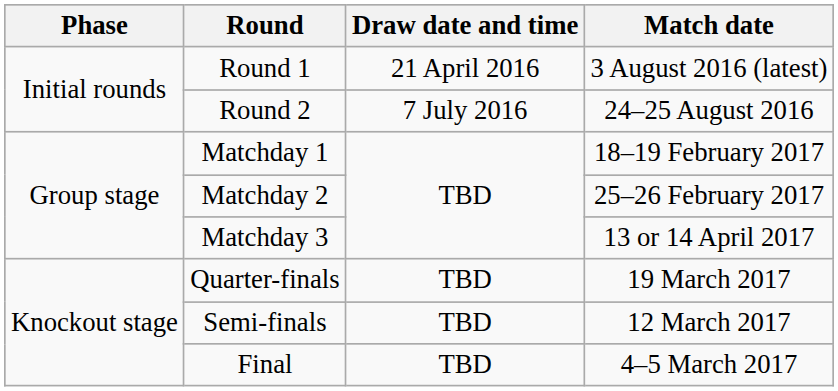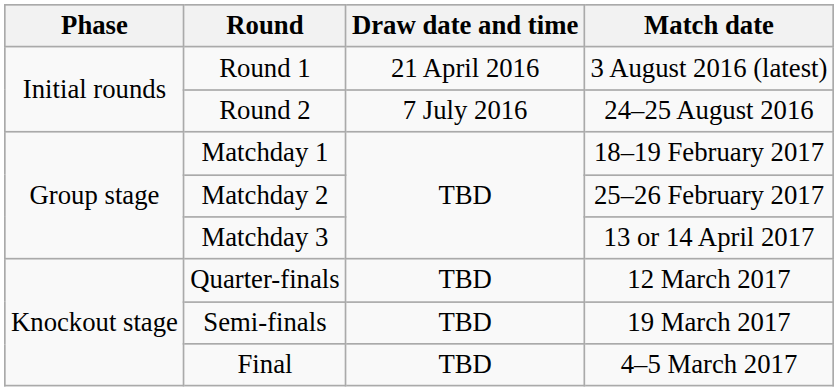 <table class="wikitable" style="text-align:center">
 <tr>
 <th>Phase</th>
 <th>Round</th>
 <th>Draw date and time</th>
 <th>Match date</th>
 </tr>
 <tr>
 <td rowspan=2>Initial rounds</td>
 <td>Round 1</td>
 <td>21 April 2016</td>
 <td>3 August 2016 (latest)</td>
 </tr>
 <tr>
 <td>Round 2</td>
 <td>7 July 2016</td>
 <td>24–25 August 2016</td>
 </tr>
 <tr>
 <td rowspan=3>Group stage</td>
 <td>Matchday 1</td>
 <td rowspan=3>TBD</td>
 <td>18–19 February 2017</td>
 </tr>
 <tr>
 <td>Matchday 2</td>
 <td>25–26 February 2017</td>
 </tr>
 <tr>
 <td>Matchday 3</td>
 <td>13 or 14 April 2017</td>
 </tr>
 <tr>
 <td rowspan=3>Knockout stage</td>
 <td>Quarter-finals</td>
 <td>TBD</td>
-<td>19 March 2017</td>
+<td>12 March 2017</td>
 </tr>
 <tr>
 <td>Semi-finals</td>
 <td>TBD</td>
-<td>12 March 2017</td>
+<td>19 March 2017</td>
 </tr>
 <tr>
 <td>Final</td>
 <td>TBD</td>
 <td>4–5 March 2017</td>
 </tr>
 </table>
